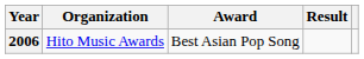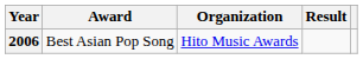 <table class="wikitable plainrowheaders">
 <tr>
 <th scope="col">Year</th>
+<th scope="col">Award</th>
 <th scope="col">Organization</th>
-<th scope="col">Award</th>
 <th scope="col">Result</th>
 <th class="unsortable"></th>
 </tr>
 <tr>
 <th scope="row">2006</th>
+<td>Best Asian Pop Song</td>
 <td><a href='#'>Hito Music Awards</a></td>
-<td>Best Asian Pop Song</td>
 <td></td>
 <td align="center"></td>
 </tr>
 </table>
